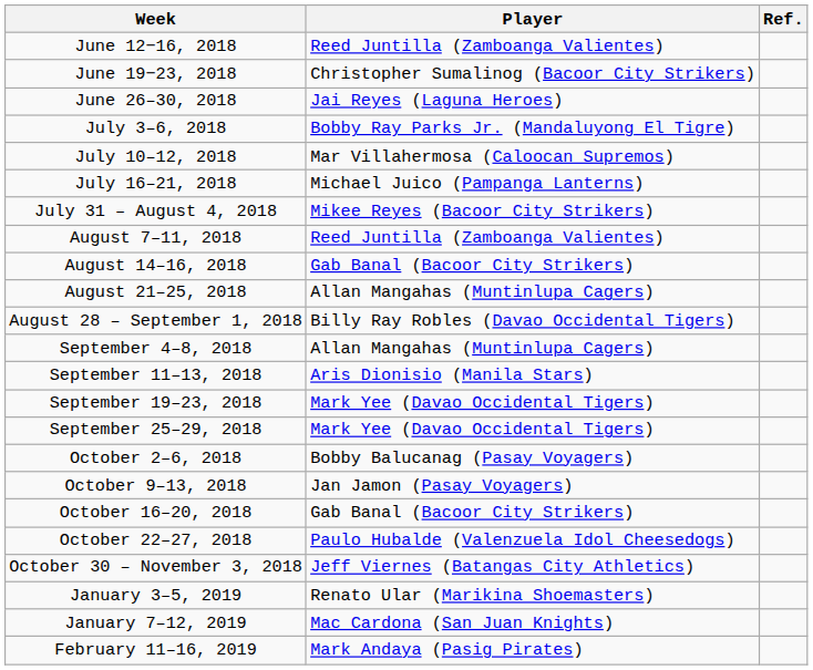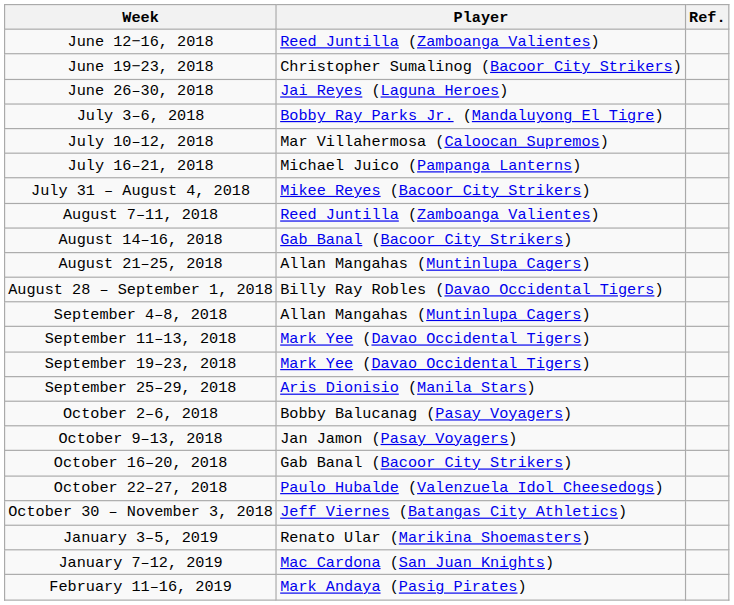 <table class="wikitable">
 <tr>
 <th>Week</th>
 <th>Player</th>
 <th>Ref.</th>
 </tr>
 <tr>
 <td align=center>June 12−16, 2018</td>
 <td><a href='#'>Reed Juntilla</a> (<a href='#'>Zamboanga Valientes</a>)</td>
 <td></td>
 </tr>
 <tr>
 <td align=center>June 19−23, 2018</td>
 <td>Christopher Sumalinog (<a href='#'>Bacoor City Strikers</a>)</td>
 <td></td>
 </tr>
 <tr>
 <td align=center>June 26–30, 2018</td>
 <td><a href='#'>Jai Reyes</a> (<a href='#'>Laguna Heroes</a>)</td>
 <td></td>
 </tr>
 <tr>
 <td align=center>July 3–6, 2018</td>
 <td><a href='#'>Bobby Ray Parks Jr.</a> (<a href='#'>Mandaluyong El Tigre</a>)</td>
 <td></td>
 </tr>
 <tr>
 <td align=center>July 10–12, 2018</td>
 <td>Mar Villahermosa (<a href='#'>Caloocan Supremos</a>)</td>
 <td></td>
 </tr>
 <tr>
 <td align=center>July 16–21, 2018</td>
 <td>Michael Juico (<a href='#'>Pampanga Lanterns</a>)</td>
 <td></td>
 </tr>
 <tr>
 <td align=center>July 31 – August 4, 2018</td>
 <td><a href='#'>Mikee Reyes</a> (<a href='#'>Bacoor City Strikers</a>)</td>
 <td></td>
 </tr>
 <tr>
 <td align=center>August 7–11, 2018</td>
 <td><a href='#'>Reed Juntilla</a> (<a href='#'>Zamboanga Valientes</a>)</td>
 <td></td>
 </tr>
 <tr>
 <td align=center>August 14–16, 2018</td>
 <td><a href='#'>Gab Banal</a> (<a href='#'>Bacoor City Strikers</a>)</td>
 <td></td>
 </tr>
 <tr>
 <td align=center>August 21–25, 2018</td>
 <td>Allan Mangahas (<a href='#'>Muntinlupa Cagers</a>)</td>
 <td></td>
 </tr>
 <tr>
 <td align=center>August 28 – September 1, 2018</td>
 <td>Billy Ray Robles (<a href='#'>Davao Occidental Tigers</a>)</td>
 <td></td>
 </tr>
 <tr>
 <td align=center>September 4–8, 2018</td>
 <td>Allan Mangahas (<a href='#'>Muntinlupa Cagers</a>)</td>
 <td></td>
 </tr>
 <tr>
 <td align=center>September 11–13, 2018</td>
-<td><a href='#'>Aris Dionisio</a> (<a href='#'>Manila Stars</a>)</td>
+<td><a href='#'>Mark Yee</a> (<a href='#'>Davao Occidental Tigers</a>)</td>
 <td></td>
 </tr>
 <tr>
 <td align=center>September 19–23, 2018</td>
 <td><a href='#'>Mark Yee</a> (<a href='#'>Davao Occidental Tigers</a>)</td>
 <td></td>
 </tr>
 <tr>
 <td align=center>September 25–29, 2018</td>
-<td><a href='#'>Mark Yee</a> (<a href='#'>Davao Occidental Tigers</a>)</td>
+<td><a href='#'>Aris Dionisio</a> (<a href='#'>Manila Stars</a>)</td>
 <td></td>
 </tr>
 <tr>
 <td align=center>October 2–6, 2018</td>
 <td>Bobby Balucanag (<a href='#'>Pasay Voyagers</a>)</td>
 <td></td>
 </tr>
 <tr>
 <td align=center>October 9–13, 2018</td>
 <td>Jan Jamon (<a href='#'>Pasay Voyagers</a>)</td>
 <td></td>
 </tr>
 <tr>
 <td align=center>October 16–20, 2018</td>
 <td>Gab Banal (<a href='#'>Bacoor City Strikers</a>)</td>
 <td></td>
 </tr>
 <tr>
 <td align=center>October 22–27, 2018</td>
 <td><a href='#'>Paulo Hubalde</a> (<a href='#'>Valenzuela Idol Cheesedogs</a>)</td>
 <td></td>
 </tr>
 <tr>
 <td align=center>October 30 – November 3, 2018</td>
 <td><a href='#'>Jeff Viernes</a> (<a href='#'>Batangas City Athletics</a>)</td>
 <td></td>
 </tr>
 <tr>
 <td align=center>January 3–5, 2019</td>
 <td>Renato Ular (<a href='#'>Marikina Shoemasters</a>)</td>
 <td></td>
 </tr>
 <tr>
 <td align=center>January 7–12, 2019</td>
 <td><a href='#'>Mac Cardona</a> (<a href='#'>San Juan Knights</a>)</td>
 <td></td>
 </tr>
 <tr>
 <td align=center>February 11–16, 2019</td>
 <td><a href='#'>Mark Andaya</a> (<a href='#'>Pasig Pirates</a>)</td>
 <td></td>
 </tr>
 </table>
